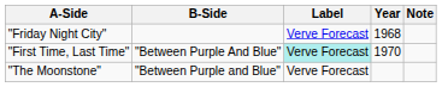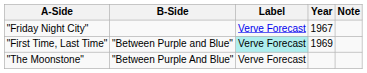 <table class="wikitable">
 <tr>
 <th>A-Side</th>
 <th>B-Side</th>
 <th>Label</th>
 <th>Year</th>
 <th>Note</th>
 </tr>
 <tr>
 <td>"Friday Night City"</td>
 <td></td>
 <td><a href='#'>Verve Forecast</a></td>
-<td>1968</td>
+<td>1967</td>
 <td></td>
 </tr>
 <tr>
 <td>"First Time, Last Time"</td>
-<td>"Between Purple And Blue"</td>
+<td>"Between Purple and Blue"</td>
 <td style="background: paleturquoise;">Verve Forecast</td>
-<td>1970</td>
+<td>1969</td>
 <td></td>
 </tr>
 <tr>
 <td>"The Moonstone"</td>
-<td>"Between Purple and Blue"</td>
+<td>"Between Purple And Blue"</td>
 <td>Verve Forecast</td>
 <td></td>
 <td></td>
 </tr>
 </table>
